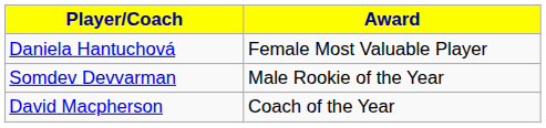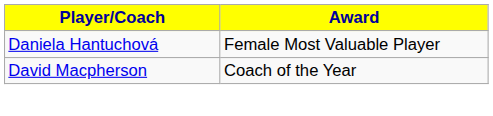 <table class="wikitable" style="text-align:left">
 <tr>
 <th style="background:yellow; color:#00009C" width="200px">Player/Coach</th>
 <th style="background:yellow; color:#00009C" width="250px">Award</th>
 </tr>
 <tr>
 <td><a href='#'>Daniela Hantuchová</a></td>
 <td>Female Most Valuable Player</td>
 </tr>
 <tr>
-<td><a href='#'>Somdev Devvarman</a></td>
-<td>Male Rookie of the Year</td>
-</tr>
-<tr>
 <td><a href='#'>David Macpherson</a></td>
 <td>Coach of the Year</td>
 </tr>
 </table>
